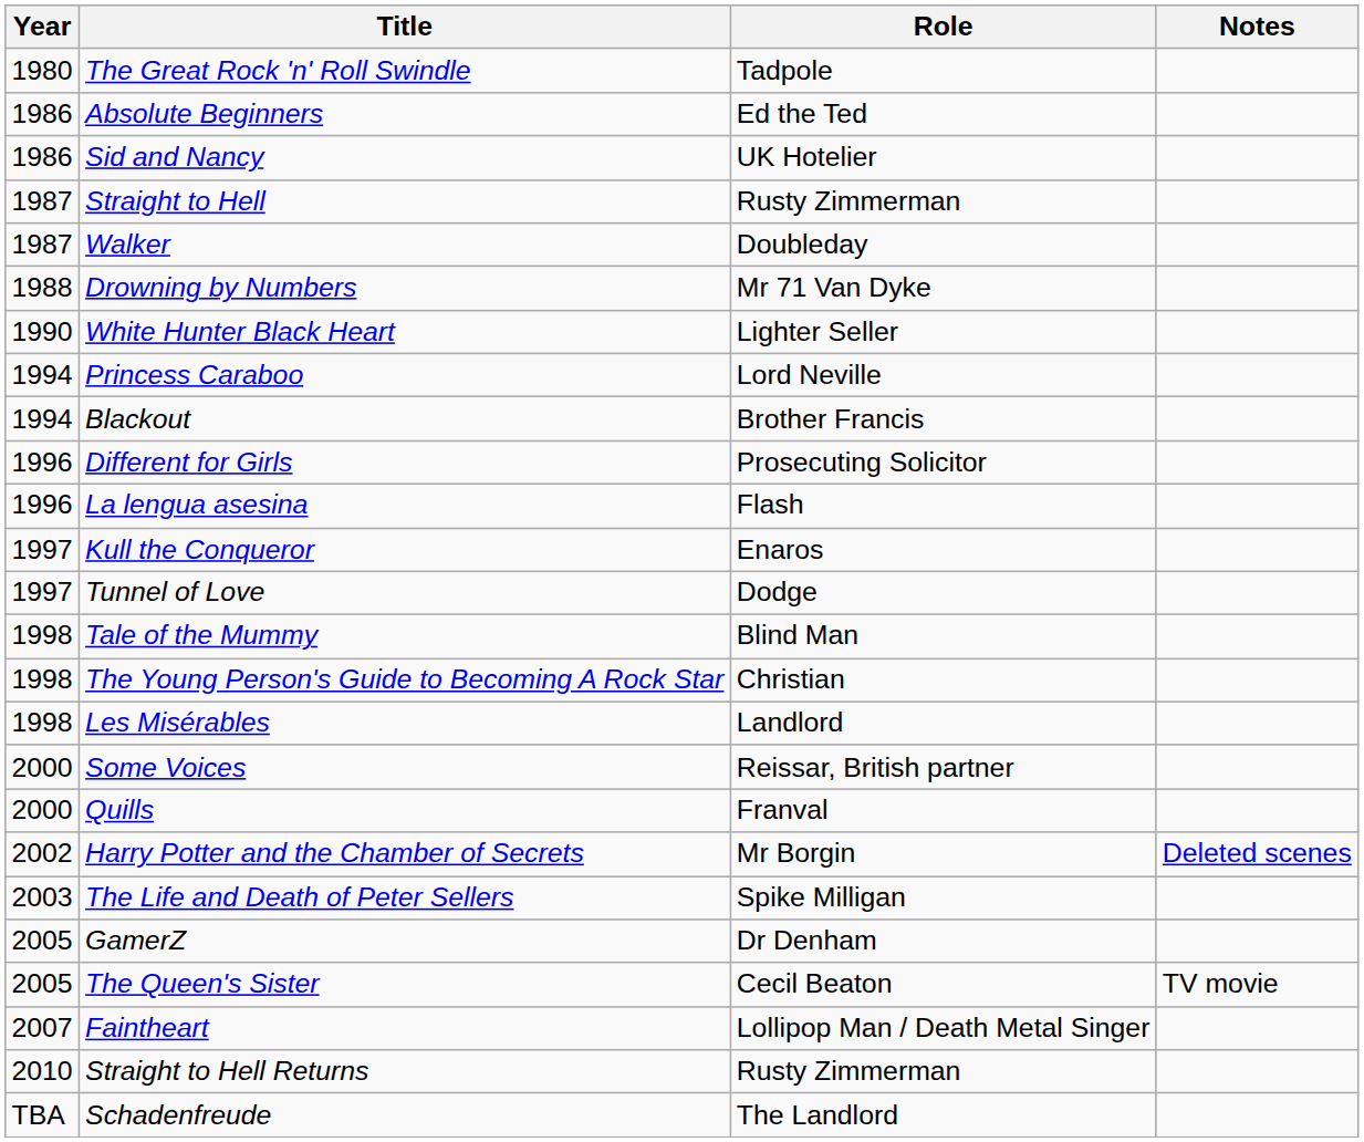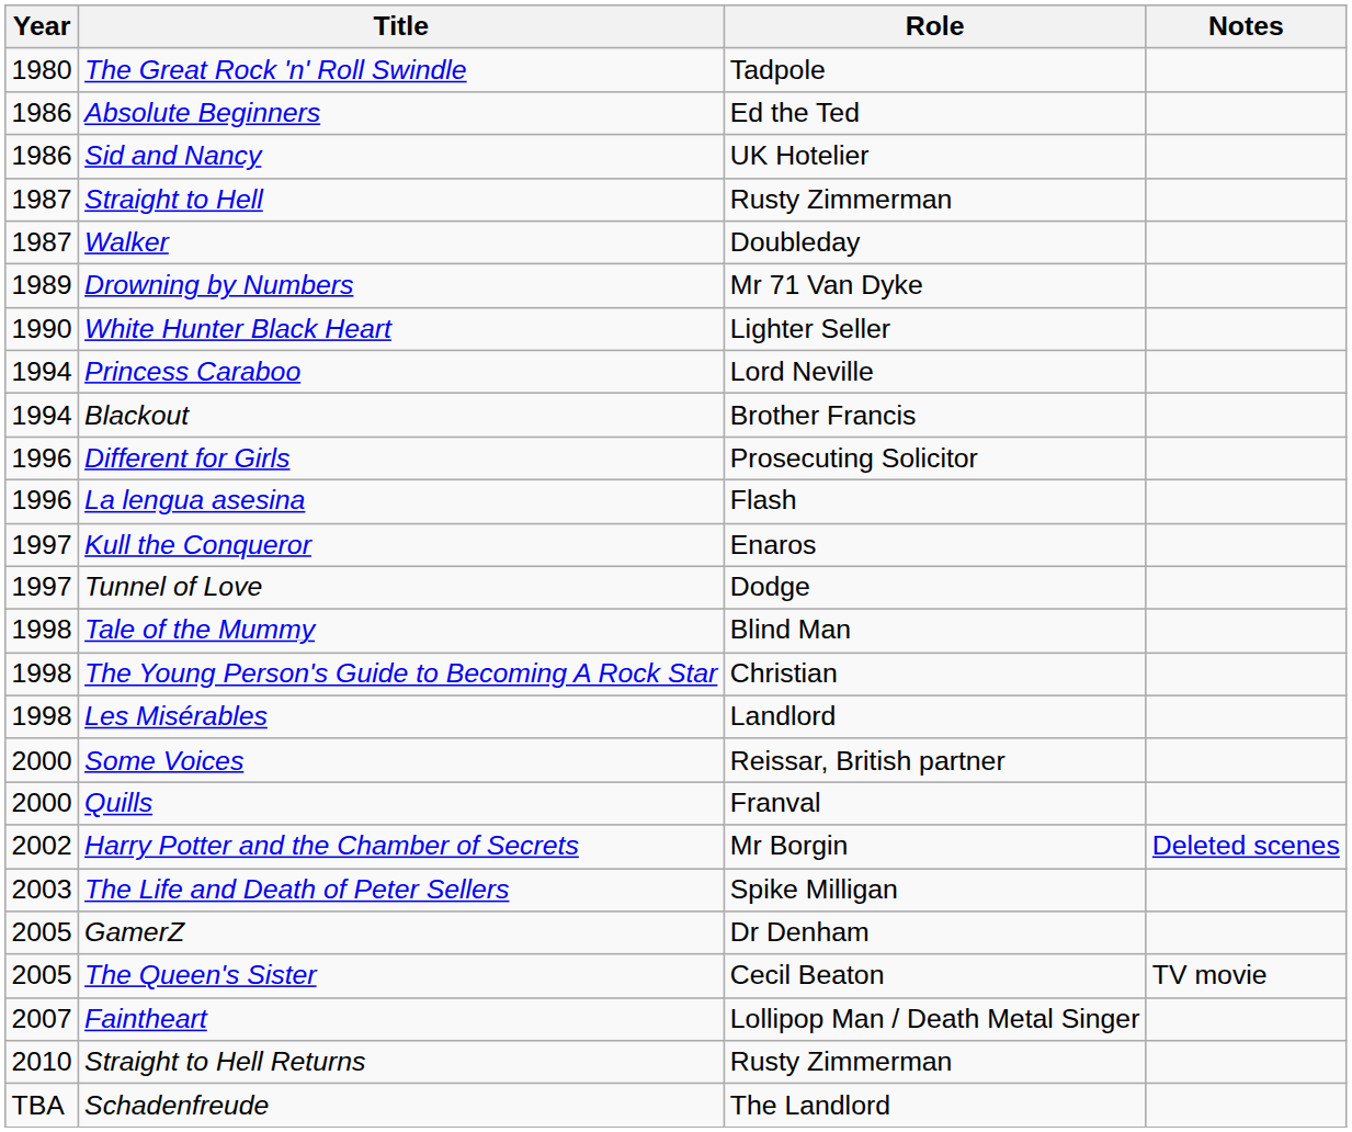 <table class="wikitable">
 <tr>
 <th>Year</th>
 <th>Title</th>
 <th>Role</th>
 <th>Notes</th>
 </tr>
 <tr>
 <td>1980</td>
 <td><em><a href='#'>The Great Rock 'n' Roll Swindle</a></em></td>
 <td>Tadpole</td>
 <td></td>
 </tr>
 <tr>
 <td>1986</td>
 <td><em><a href='#'>Absolute Beginners</a></em></td>
 <td>Ed the Ted</td>
 <td></td>
 </tr>
 <tr>
 <td>1986</td>
 <td><em><a href='#'>Sid and Nancy</a></em></td>
 <td>UK Hotelier</td>
 <td></td>
 </tr>
 <tr>
 <td>1987</td>
 <td><em><a href='#'>Straight to Hell</a></em></td>
 <td>Rusty Zimmerman</td>
 <td></td>
 </tr>
 <tr>
 <td>1987</td>
 <td><em><a href='#'>Walker</a></em></td>
 <td>Doubleday</td>
 <td></td>
 </tr>
 <tr>
-<td>1988</td>
+<td>1989</td>
 <td><em><a href='#'>Drowning by Numbers</a></em></td>
 <td>Mr 71 Van Dyke</td>
 <td></td>
 </tr>
 <tr>
 <td>1990</td>
 <td><em><a href='#'>White Hunter Black Heart</a></em></td>
 <td>Lighter Seller</td>
 <td></td>
 </tr>
 <tr>
 <td>1994</td>
 <td><em><a href='#'>Princess Caraboo</a></em></td>
 <td>Lord Neville</td>
 <td></td>
 </tr>
 <tr>
 <td>1994</td>
 <td><em>Blackout</em></td>
 <td>Brother Francis</td>
 <td></td>
 </tr>
 <tr>
 <td>1996</td>
 <td><em><a href='#'>Different for Girls</a></em></td>
 <td>Prosecuting Solicitor</td>
 <td></td>
 </tr>
 <tr>
 <td>1996</td>
 <td><em><a href='#'>La lengua asesina</a></em></td>
 <td>Flash</td>
 <td></td>
 </tr>
 <tr>
 <td>1997</td>
 <td><em><a href='#'>Kull the Conqueror</a></em></td>
 <td>Enaros</td>
 <td></td>
 </tr>
 <tr>
 <td>1997</td>
 <td><em>Tunnel of Love</em></td>
 <td>Dodge</td>
 <td></td>
 </tr>
 <tr>
 <td>1998</td>
 <td><em><a href='#'>Tale of the Mummy</a></em></td>
 <td>Blind Man</td>
 <td></td>
 </tr>
 <tr>
 <td>1998</td>
 <td><em><a href='#'>The Young Person's Guide to Becoming A Rock Star</a></em></td>
 <td>Christian</td>
 <td></td>
 </tr>
 <tr>
 <td>1998</td>
 <td><em><a href='#'>Les Misérables</a></em></td>
 <td>Landlord</td>
 <td></td>
 </tr>
 <tr>
 <td>2000</td>
 <td><em><a href='#'>Some Voices</a></em></td>
 <td>Reissar, British partner</td>
 <td></td>
 </tr>
 <tr>
 <td>2000</td>
 <td><em><a href='#'>Quills</a></em></td>
 <td>Franval</td>
 <td></td>
 </tr>
 <tr>
 <td>2002</td>
 <td><em><a href='#'>Harry Potter and the Chamber of Secrets</a></em></td>
 <td>Mr Borgin</td>
 <td><a href='#'>Deleted scenes</a></td>
 </tr>
 <tr>
 <td>2003</td>
 <td><em><a href='#'>The Life and Death of Peter Sellers</a></em></td>
 <td>Spike Milligan</td>
 <td></td>
 </tr>
 <tr>
 <td>2005</td>
 <td><em>GamerZ</em></td>
 <td>Dr Denham</td>
 <td></td>
 </tr>
 <tr>
 <td>2005</td>
 <td><em><a href='#'>The Queen's Sister</a></em></td>
 <td>Cecil Beaton</td>
 <td>TV movie</td>
 </tr>
 <tr>
 <td>2007</td>
 <td><em><a href='#'>Faintheart</a></em></td>
 <td>Lollipop Man / Death Metal Singer</td>
 <td></td>
 </tr>
 <tr>
 <td>2010</td>
 <td><em>Straight to Hell Returns</em></td>
 <td>Rusty Zimmerman</td>
 <td></td>
 </tr>
 <tr>
 <td>TBA</td>
 <td><em>Schadenfreude</em></td>
 <td>The Landlord</td>
 <td></td>
 </tr>
 </table>
